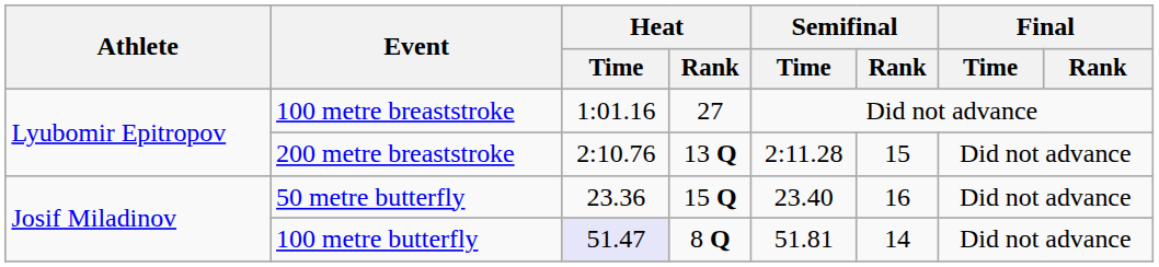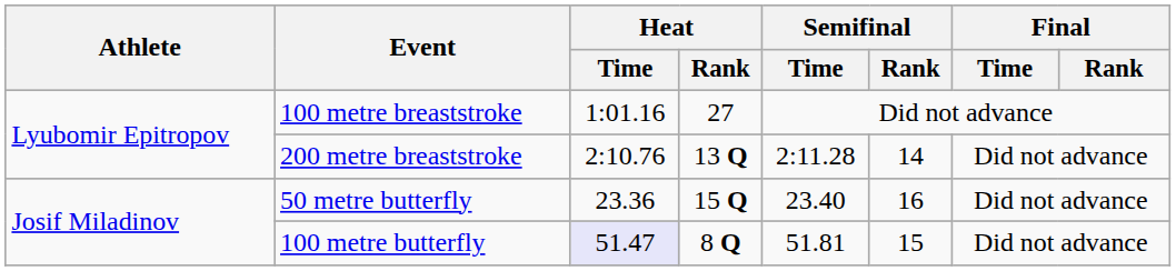 <table class="wikitable" style="text-align:center; font-size:90%; width:50%;">
 <tr>
 <th rowspan="2">Athlete</th>
 <th rowspan="2">Event</th>
 <th colspan="2">Heat</th>
 <th colspan="2">Semifinal</th>
 <th colspan="2">Final</th>
 </tr>
 <tr style="font-size:95%">
 <th>Time</th>
 <th>Rank</th>
 <th>Time</th>
 <th>Rank</th>
 <th>Time</th>
 <th>Rank</th>
 </tr>
 <tr>
 <td align=left rowspan=2><a href='#'>Lyubomir Epitropov</a></td>
 <td align=left><a href='#'>100 metre breaststroke</a></td>
 <td>1:01.16</td>
 <td>27</td>
 <td colspan=4>Did not advance</td>
 </tr>
 <tr>
 <td align=left><a href='#'>200 metre breaststroke</a></td>
 <td>2:10.76</td>
 <td>13 <strong>Q</strong></td>
 <td>2:11.28</td>
-<td>15</td>
+<td>14</td>
 <td colspan=2>Did not advance</td>
 </tr>
 <tr>
 <td align=left rowspan=2><a href='#'>Josif Miladinov</a></td>
 <td align=left><a href='#'>50 metre butterfly</a></td>
 <td>23.36</td>
 <td>15 <strong>Q</strong></td>
 <td>23.40</td>
 <td>16</td>
 <td colspan=2>Did not advance</td>
 </tr>
 <tr>
 <td align=left><a href='#'>100 metre butterfly</a></td>
 <td style="background: lavender;">51.47</td>
 <td>8 <strong>Q</strong></td>
 <td>51.81</td>
-<td>14</td>
+<td>15</td>
 <td colspan=2>Did not advance</td>
 </tr>
 </table>
